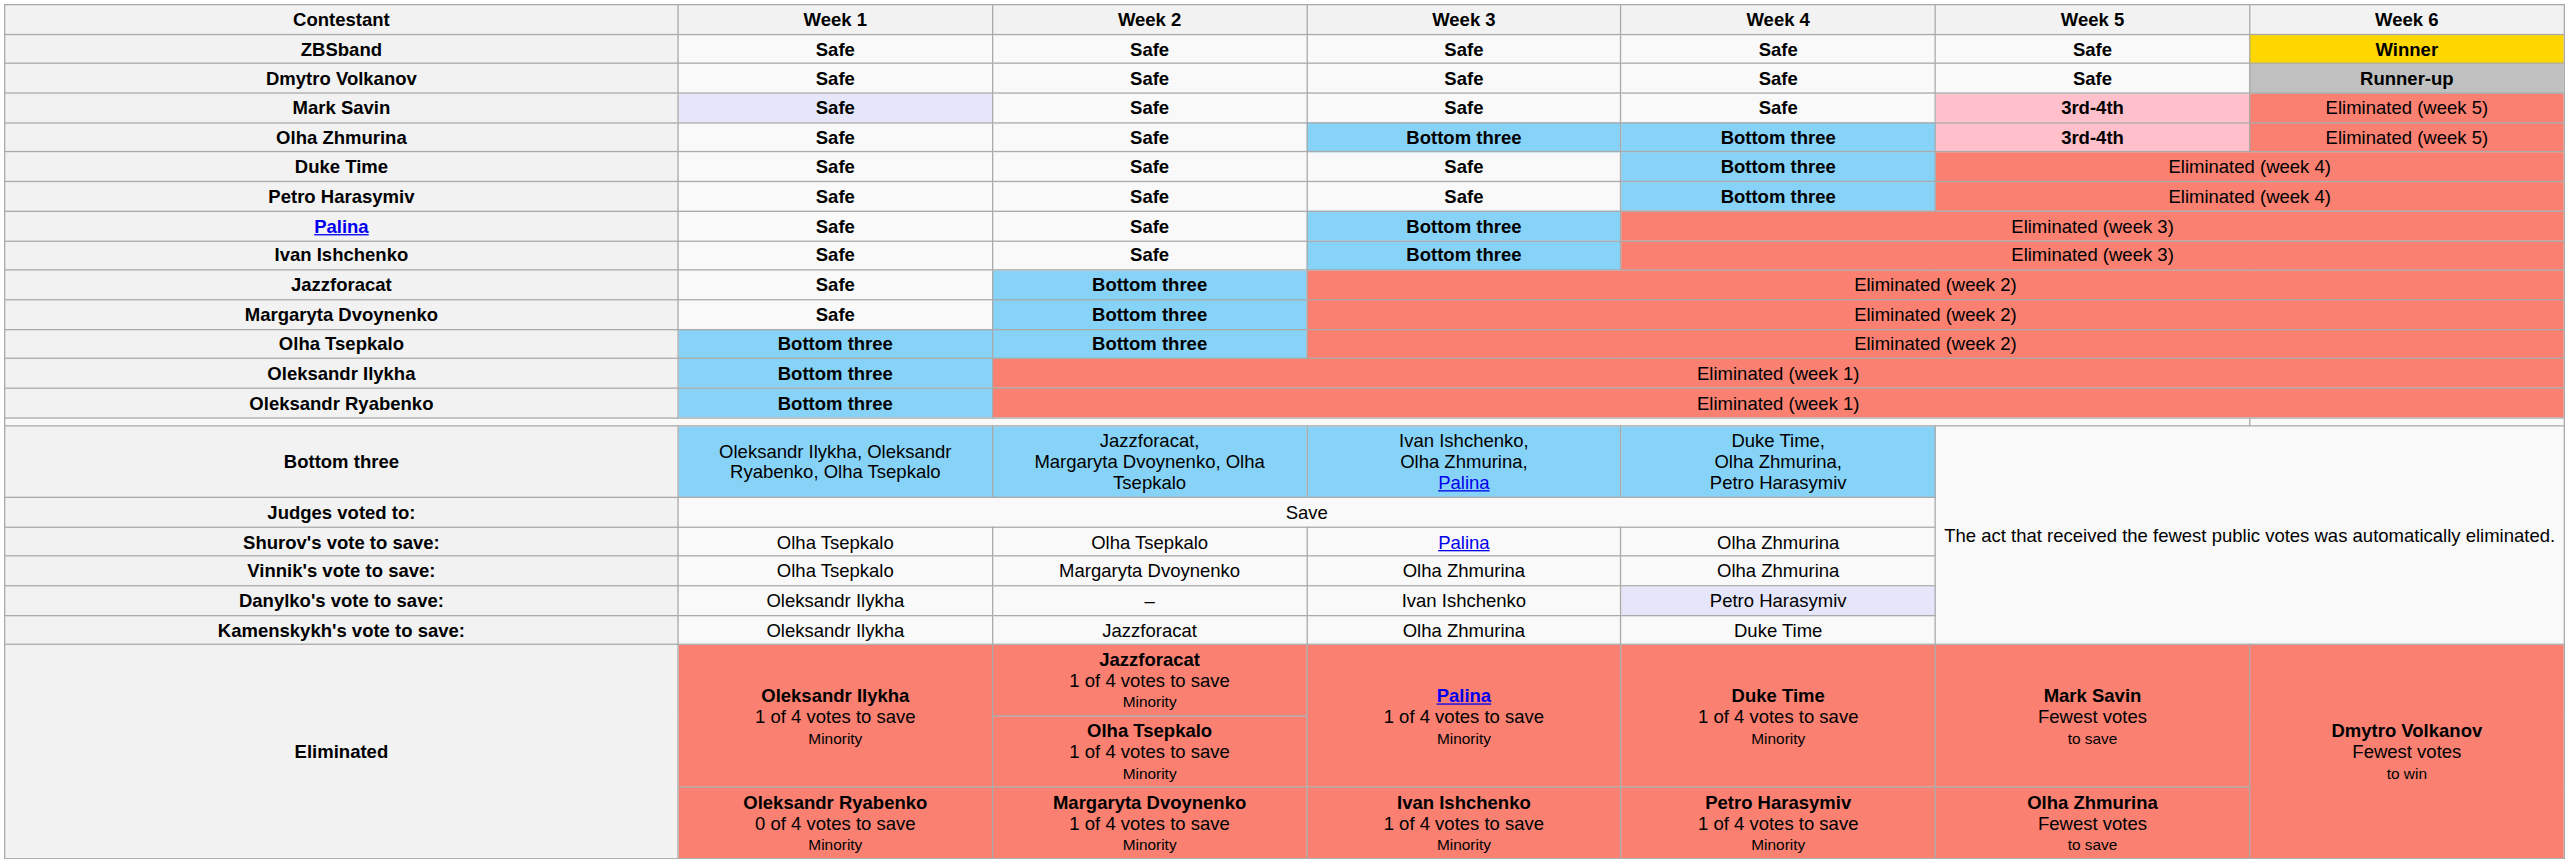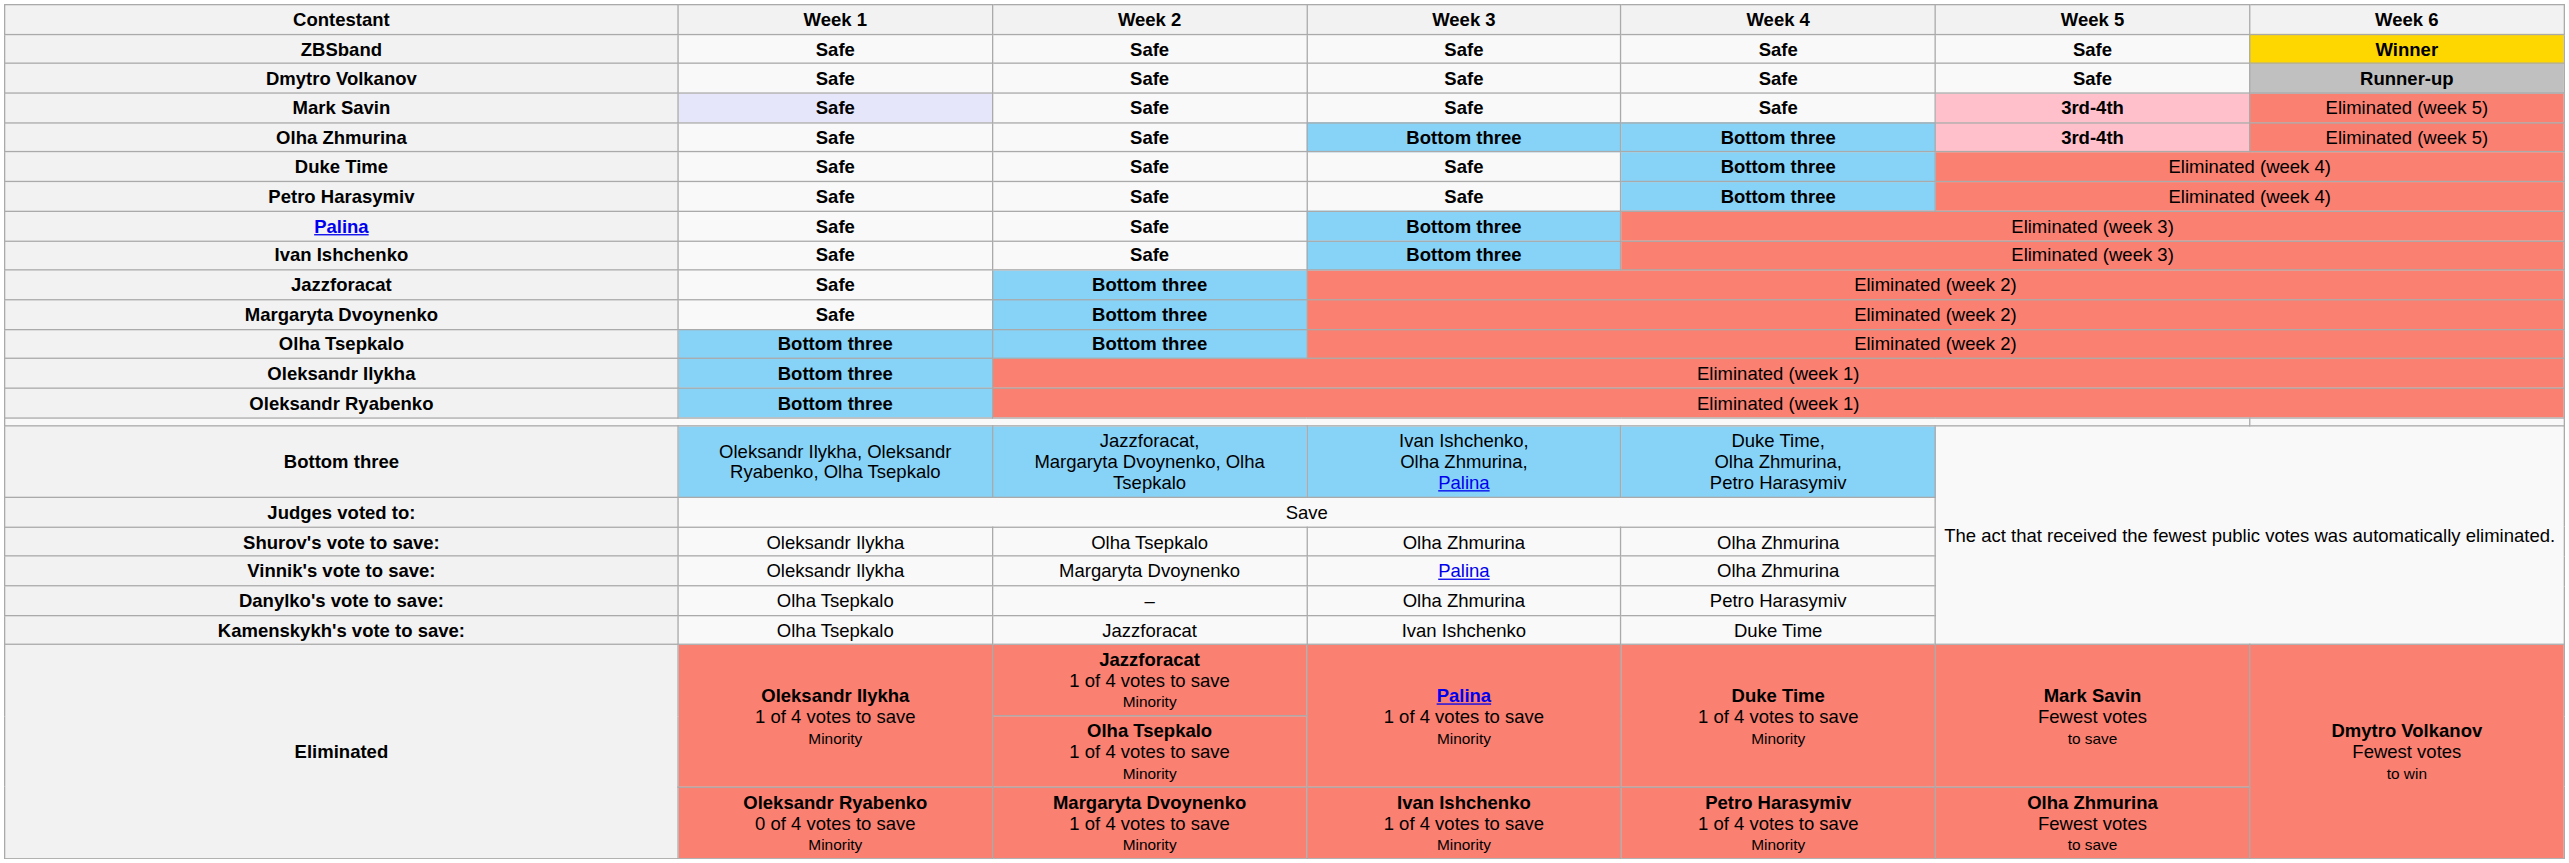 <table class="wikitable" style="text-align:center; font-size:89%">
 <tr>
 <th style="width:15%" rowspan="1" scope="col">Contestant</th>
 <th style="width:7%" rowspan="1" scope="col">Week 1</th>
 <th style="width:7%" rowspan="1" scope="col">Week 2</th>
 <th style="width:7%" rowspan="1" scope="col">Week 3</th>
 <th style="width:7%" rowspan="1" scope="col">Week 4</th>
 <th style="width:7%" rowspan="1" scope="col">Week 5</th>
 <th style="width:7%" rowspan="1" scope="col">Week 6</th>
 </tr>
 <tr>
 <th scope="row">ZBSband</th>
 <td><strong>Safe</strong></td>
 <td><strong>Safe</strong></td>
 <td><strong>Safe</strong></td>
 <td><strong>Safe</strong></td>
 <td><strong>Safe</strong></td>
 <td style="background:gold"><strong>Winner</strong></td>
 </tr>
 <tr>
 <th scope="row">Dmytro Volkanov</th>
 <td><strong>Safe</strong></td>
 <td><strong>Safe</strong></td>
 <td><strong>Safe</strong></td>
 <td><strong>Safe</strong></td>
 <td><strong>Safe</strong></td>
 <td style="background:silver"><strong>Runner-up</strong></td>
 </tr>
 <tr>
 <th scope="row">Mark Savin</th>
 <td style="background: lavender;"><strong>Safe</strong></td>
 <td><strong>Safe</strong></td>
 <td><strong>Safe</strong></td>
 <td><strong>Safe</strong></td>
 <td style="background:pink"><strong>3rd-4th</strong></td>
 <td colspan="2" style="background:salmon">Eliminated (week 5)</td>
 </tr>
 <tr>
 <th scope="row">Olha Zhmurina</th>
 <td><strong>Safe</strong></td>
 <td><strong>Safe</strong></td>
 <td style="background:#87D3F8"><strong>Bottom three</strong></td>
 <td style="background:#87D3F8"><strong>Bottom three</strong></td>
 <td style="background:pink"><strong>3rd-4th</strong></td>
 <td colspan="2" style="background:salmon">Eliminated (week 5)</td>
 </tr>
 <tr>
 <th scope="row">Duke Time</th>
 <td><strong>Safe</strong></td>
 <td><strong>Safe</strong></td>
 <td><strong>Safe</strong></td>
 <td style="background:#87D3F8"><strong>Bottom three</strong></td>
 <td colspan="2" style="background:salmon">Eliminated (week 4)</td>
 </tr>
 <tr>
 <th scope="row">Petro Harasymiv</th>
 <td><strong>Safe</strong></td>
 <td><strong>Safe</strong></td>
 <td><strong>Safe</strong></td>
 <td style="background:#87D3F8"><strong>Bottom three</strong></td>
 <td colspan="2" style="background:salmon">Eliminated (week 4)</td>
 </tr>
 <tr>
 <th scope="row"><a href='#'>Palina</a></th>
 <td><strong>Safe</strong></td>
 <td><strong>Safe</strong></td>
 <td style="background:#87D3F8"><strong>Bottom three</strong></td>
 <td colspan="3" style="background:salmon">Eliminated (week 3)</td>
 </tr>
 <tr>
 <th scope="row">Ivan Ishchenko</th>
 <td><strong>Safe</strong></td>
 <td><strong>Safe</strong></td>
 <td style="background:#87D3F8"><strong>Bottom three</strong></td>
 <td colspan="3" style="background:salmon">Eliminated (week 3)</td>
 </tr>
 <tr>
 <th scope="row">Jazzforacat</th>
 <td><strong>Safe</strong></td>
 <td style="background:#87D3F8"><strong>Bottom three</strong></td>
 <td colspan="4" style="background:salmon">Eliminated (week 2)</td>
 </tr>
 <tr>
 <th scope="row">Margaryta Dvoynenko</th>
 <td><strong>Safe</strong></td>
 <td style="background:#87D3F8"><strong>Bottom three</strong></td>
 <td colspan="4" style="background:salmon">Eliminated (week 2)</td>
 </tr>
 <tr>
 <th scope="row">Olha Tsepkalo</th>
 <td style="background:#87D3F8"><strong>Bottom three</strong></td>
 <td style="background:#87D3F8"><strong>Bottom three</strong></td>
 <td colspan="4" style="background:salmon">Eliminated (week 2)</td>
 </tr>
 <tr>
 <th scope="row">Oleksandr Ilykha</th>
 <td style="background:#87D3F8"><strong>Bottom three</strong></td>
 <td colspan="5" style="background:salmon">Eliminated (week 1)</td>
 </tr>
 <tr>
 <th scope="row">Oleksandr Ryabenko</th>
 <td style="background:#87D3F8"><strong>Bottom three</strong></td>
 <td colspan="5" style="background:salmon">Eliminated (week 1)</td>
 </tr>
 <tr>
 <td colspan="6"></td>
 </tr>
 <tr>
 <th scope="row">Bottom three</th>
 <td style="background:#87D3F8">Oleksandr Ilykha, Oleksandr Ryabenko, Olha Tsepkalo</td>
 <td style="background:#87D3F8">Jazzforacat, <br>Margaryta Dvoynenko, Olha Tsepkalo</td>
 <td style="background:#87D3F8">Ivan Ishchenko,<br> Olha Zhmurina,<br> <a href='#'>Palina</a></td>
 <td style="background:#87D3F8">Duke Time,<br> Olha Zhmurina,<br>Petro Harasymiv</td>
 <td rowspan="6" colspan="2">The act that received the fewest public votes was automatically eliminated.</td>
 </tr>
 <tr>
 <th scope="row">Judges voted to:</th>
 <td colspan="4">Save</td>
 </tr>
 <tr>
 <th scope="row">Shurov's vote to save:</th>
+<td>Oleksandr Ilykha</td>
 <td>Olha Tsepkalo</td>
-<td>Olha Tsepkalo</td>
+<td>Olha Zhmurina</td>
+<td>Olha Zhmurina</td>
+</tr>
+<tr>
+<th scope="row">Vinnik's vote to save:</th>
+<td>Oleksandr Ilykha</td>
+<td>Margaryta Dvoynenko</td>
 <td><a href='#'>Palina</a></td>
 <td>Olha Zhmurina</td>
 </tr>
 <tr>
-<th scope="row">Vinnik's vote to save:</th>
+<th scope="row">Danylko's vote to save:</th>
 <td>Olha Tsepkalo</td>
-<td>Margaryta Dvoynenko</td>
+<td>–</td>
 <td>Olha Zhmurina</td>
-<td>Olha Zhmurina</td>
-</tr>
-<tr>
-<th scope="row">Danylko's vote to save:</th>
-<td>Oleksandr Ilykha</td>
-<td>–</td>
-<td>Ivan Ishchenko</td>
-<td style="background: lavender;">Petro Harasymiv</td>
+<td>Petro Harasymiv</td>
 </tr>
 <tr>
 <th scope="row">Kamenskykh's vote to save:</th>
-<td>Oleksandr Ilykha</td>
+<td>Olha Tsepkalo</td>
 <td>Jazzforacat</td>
-<td>Olha Zhmurina</td>
+<td>Ivan Ishchenko</td>
 <td>Duke Time</td>
 </tr>
 <tr>
 <th rowspan="3">Eliminated</th>
 <td style="background:#FA8072" rowspan="2"><strong>Oleksandr Ilykha</strong><br>1 of 4 votes to save<br><small>Minority</small></td>
 <td style="background:#FA8072"><strong>Jazzforacat</strong><br>1 of 4 votes to save<br><small>Minority</small></td>
 <td style="background:#FA8072" rowspan="2"><strong><a href='#'>Palina</a></strong><br>1 of 4 votes to save<br><small>Minority</small></td>
 <td style="background:#FA8072" rowspan="2"><strong>Duke Time</strong><br>1 of 4 votes to save<br><small>Minority</small></td>
 <td style="background:#FA8072" rowspan="2"><strong>Mark Savin</strong><br>Fewest votes<br><small>to save</small></td>
 <td style="background:#FA8072" rowspan="3"><strong>Dmytro Volkanov</strong><br>Fewest votes<br><small>to win</small></td>
 </tr>
 <tr>
 <td style="background:#FA8072"><strong>Olha Tsepkalo</strong><br>1 of 4 votes to save<br><small>Minority</small></td>
 </tr>
 <tr>
 <td style="background:#FA8072"><strong>Oleksandr Ryabenko</strong><br>0 of 4 votes to save<br><small>Minority</small></td>
 <td style="background:#FA8072"><strong>Margaryta Dvoynenko</strong><br>1 of 4 votes to save<br><small>Minority</small></td>
 <td style="background:#FA8072"><strong>Ivan Ishchenko</strong><br>1 of 4 votes to save<br><small>Minority</small></td>
 <td style="background:#FA8072"><strong>Petro Harasymiv</strong><br>1 of 4 votes to save<br><small>Minority</small></td>
 <td style="background:#FA8072"><strong>Olha Zhmurina</strong><br>Fewest votes<br><small>to save</small></td>
 </tr>
 </table>
